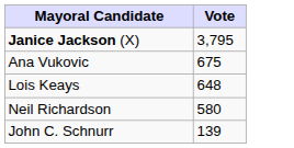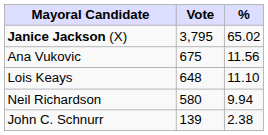 <table class="wikitable">
 <tr>
 <th style="background:#ddf; width:200px;">Mayoral Candidate</th>
 <th style="background:#ddf; width:50px;">Vote</th>
+<th style="background:#ddf; width:30px;">%</th>
 </tr>
 <tr>
 <td><strong>Janice Jackson</strong> (X)</td>
 <td>3,795</td>
+<td>65.02</td>
 </tr>
 <tr>
 <td>Ana Vukovic</td>
 <td>675</td>
+<td>11.56</td>
 </tr>
 <tr>
 <td>Lois Keays</td>
 <td>648</td>
+<td>11.10</td>
 </tr>
 <tr>
 <td>Neil Richardson</td>
 <td>580</td>
+<td>9.94</td>
 </tr>
 <tr>
 <td>John C. Schnurr</td>
 <td>139</td>
+<td>2.38</td>
 </tr>
 </table>
